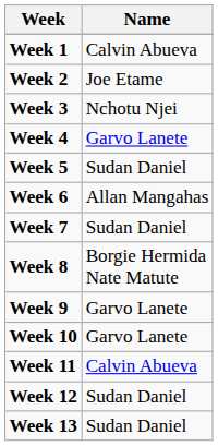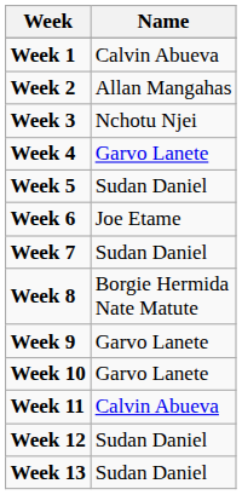 <table class=wikitable>
 <tr>
 <th>Week</th>
 <th>Name</th>
 </tr>
 <tr>
 </tr>
 <tr>
 <td><strong>Week 1</strong></td>
 <td> Calvin Abueva<br></td>
 </tr>
 <tr>
 <td><strong>Week 2</strong></td>
-<td> Joe Etame<br></td>
+<td> Allan Mangahas<br></td>
 </tr>
 <tr>
 <td><strong>Week 3</strong></td>
 <td> Nchotu Njei<br></td>
 </tr>
 <tr>
 <td><strong>Week 4</strong></td>
 <td> <a href='#'>Garvo Lanete</a><br></td>
 </tr>
 <tr>
 <td><strong>Week 5</strong></td>
 <td> Sudan Daniel<br></td>
 </tr>
 <tr>
 <td><strong>Week 6</strong></td>
-<td> Allan Mangahas<br></td>
+<td> Joe Etame<br></td>
 </tr>
 <tr>
 <td><strong>Week 7</strong></td>
 <td> Sudan Daniel<br></td>
 </tr>
 <tr>
 <td><strong>Week 8</strong></td>
 <td> Borgie Hermida<br> Nate Matute</td>
 </tr>
 <tr>
 <td><strong>Week 9</strong></td>
 <td> Garvo Lanete<br></td>
 </tr>
 <tr>
 <td><strong>Week 10</strong></td>
 <td> Garvo Lanete<br></td>
 </tr>
 <tr>
 <td><strong>Week 11</strong></td>
 <td> <a href='#'>Calvin Abueva</a><br></td>
 </tr>
 <tr>
 <td><strong>Week 12</strong></td>
 <td> Sudan Daniel<br></td>
 </tr>
 <tr>
 <td><strong>Week 13</strong></td>
 <td> Sudan Daniel<br></td>
 </tr>
 </table>
